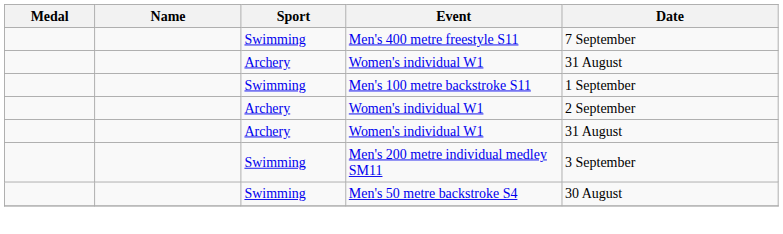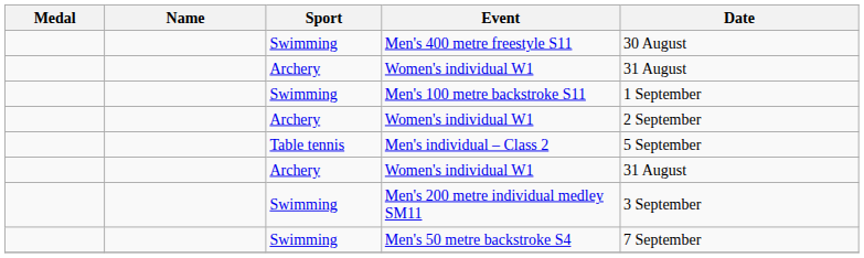 <table class="wikitable sortable" style="font-size:95%">
 <tr>
 <th style="width:6em">Medal</th>
 <th style="width:10em">Name</th>
 <th style="width:7em">Sport</th>
 <th style="width:15em">Event</th>
 <th style="width:15em">Date</th>
 </tr>
 <tr>
 <td></td>
 <td></td>
 <td><a href='#'>Swimming</a></td>
 <td><a href='#'>Men's 400 metre freestyle S11</a></td>
-<td>7 September</td>
+<td>30 August</td>
 </tr>
 <tr>
 <td></td>
 <td></td>
 <td><a href='#'>Archery</a></td>
 <td><a href='#'>Women's individual W1</a></td>
 <td>31 August</td>
 </tr>
 <tr>
 <td></td>
 <td></td>
 <td><a href='#'>Swimming</a></td>
 <td><a href='#'>Men's 100 metre backstroke S11</a></td>
 <td>1 September</td>
 </tr>
 <tr>
 <td></td>
 <td><br></td>
 <td><a href='#'>Archery</a></td>
 <td><a href='#'>Women's individual W1</a></td>
 <td>2 September</td>
 </tr>
 <tr>
 <td></td>
 <td></td>
+<td><a href='#'>Table tennis</a></td>
+<td><a href='#'>Men's individual – Class 2</a></td>
+<td>5 September</td>
+</tr>
+<tr>
+<td></td>
+<td></td>
 <td><a href='#'>Archery</a></td>
 <td><a href='#'>Women's individual W1</a></td>
 <td>31 August</td>
 </tr>
 <tr>
 <td></td>
 <td></td>
 <td><a href='#'>Swimming</a></td>
 <td><a href='#'>Men's 200 metre individual medley SM11</a></td>
 <td>3 September</td>
 </tr>
 <tr>
 <td></td>
 <td></td>
 <td><a href='#'>Swimming</a></td>
 <td><a href='#'>Men's 50 metre backstroke S4</a></td>
-<td>30 August</td>
+<td>7 September</td>
 </tr>
 <tr>
 </tr>
 </table>
